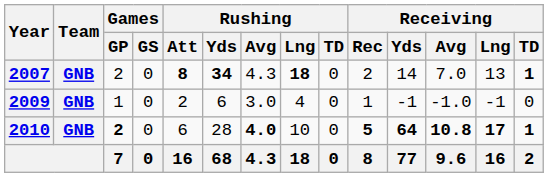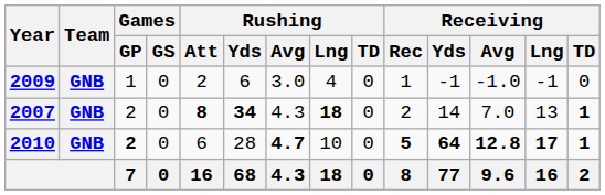 <table class="wikitable" style="text-align:center;">
 <tr>
 <th rowspan="2">Year</th>
 <th rowspan="2">Team</th>
 <th colspan="2">Games</th>
 <th colspan="5">Rushing</th>
 <th colspan="5">Receiving</th>
 </tr>
 <tr>
 <th>GP</th>
 <th>GS</th>
 <th>Att</th>
 <th>Yds</th>
 <th>Avg</th>
 <th>Lng</th>
 <th>TD</th>
 <th>Rec</th>
 <th>Yds</th>
 <th>Avg</th>
 <th>Lng</th>
 <th>TD</th>
 </tr>
 <tr>
+<th><a href='#'>2009</a></th>
+<th><a href='#'>GNB</a></th>
+<td>1</td>
+<td>0</td>
+<td>2</td>
+<td>6</td>
+<td>3.0</td>
+<td>4</td>
+<td>0</td>
+<td>1</td>
+<td>-1</td>
+<td>-1.0</td>
+<td>-1</td>
+<td>0</td>
+</tr>
+<tr>
 <th><a href='#'>2007</a></th>
 <th><a href='#'>GNB</a></th>
 <td>2</td>
 <td>0</td>
 <td><strong>8</strong></td>
 <td><strong>34</strong></td>
 <td>4.3</td>
 <td><strong>18</strong></td>
 <td>0</td>
 <td>2</td>
 <td>14</td>
 <td>7.0</td>
 <td>13</td>
 <td><strong>1</strong></td>
 </tr>
 <tr>
-<th><a href='#'>2009</a></th>
-<th><a href='#'>GNB</a></th>
-<td>1</td>
-<td>0</td>
-<td>2</td>
-<td>6</td>
-<td>3.0</td>
-<td>4</td>
-<td>0</td>
-<td>1</td>
-<td>-1</td>
-<td>-1.0</td>
-<td>-1</td>
-<td>0</td>
-</tr>
-<tr>
 <th><a href='#'>2010</a></th>
 <th><a href='#'>GNB</a></th>
 <td><strong>2</strong></td>
 <td>0</td>
 <td>6</td>
 <td>28</td>
-<td><strong>4.0</strong></td>
+<td><strong>4.7</strong></td>
 <td>10</td>
 <td>0</td>
 <td><strong>5</strong></td>
 <td><strong>64</strong></td>
-<td><strong>10.8</strong></td>
+<td><strong>12.8</strong></td>
 <td><strong>17</strong></td>
 <td><strong>1</strong></td>
 </tr>
 <tr>
 <th colspan="2"></th>
 <th>7</th>
 <th>0</th>
 <th>16</th>
 <th>68</th>
 <th>4.3</th>
 <th>18</th>
 <th>0</th>
 <th>8</th>
 <th>77</th>
 <th>9.6</th>
 <th>16</th>
 <th>2</th>
 </tr>
 </table>
